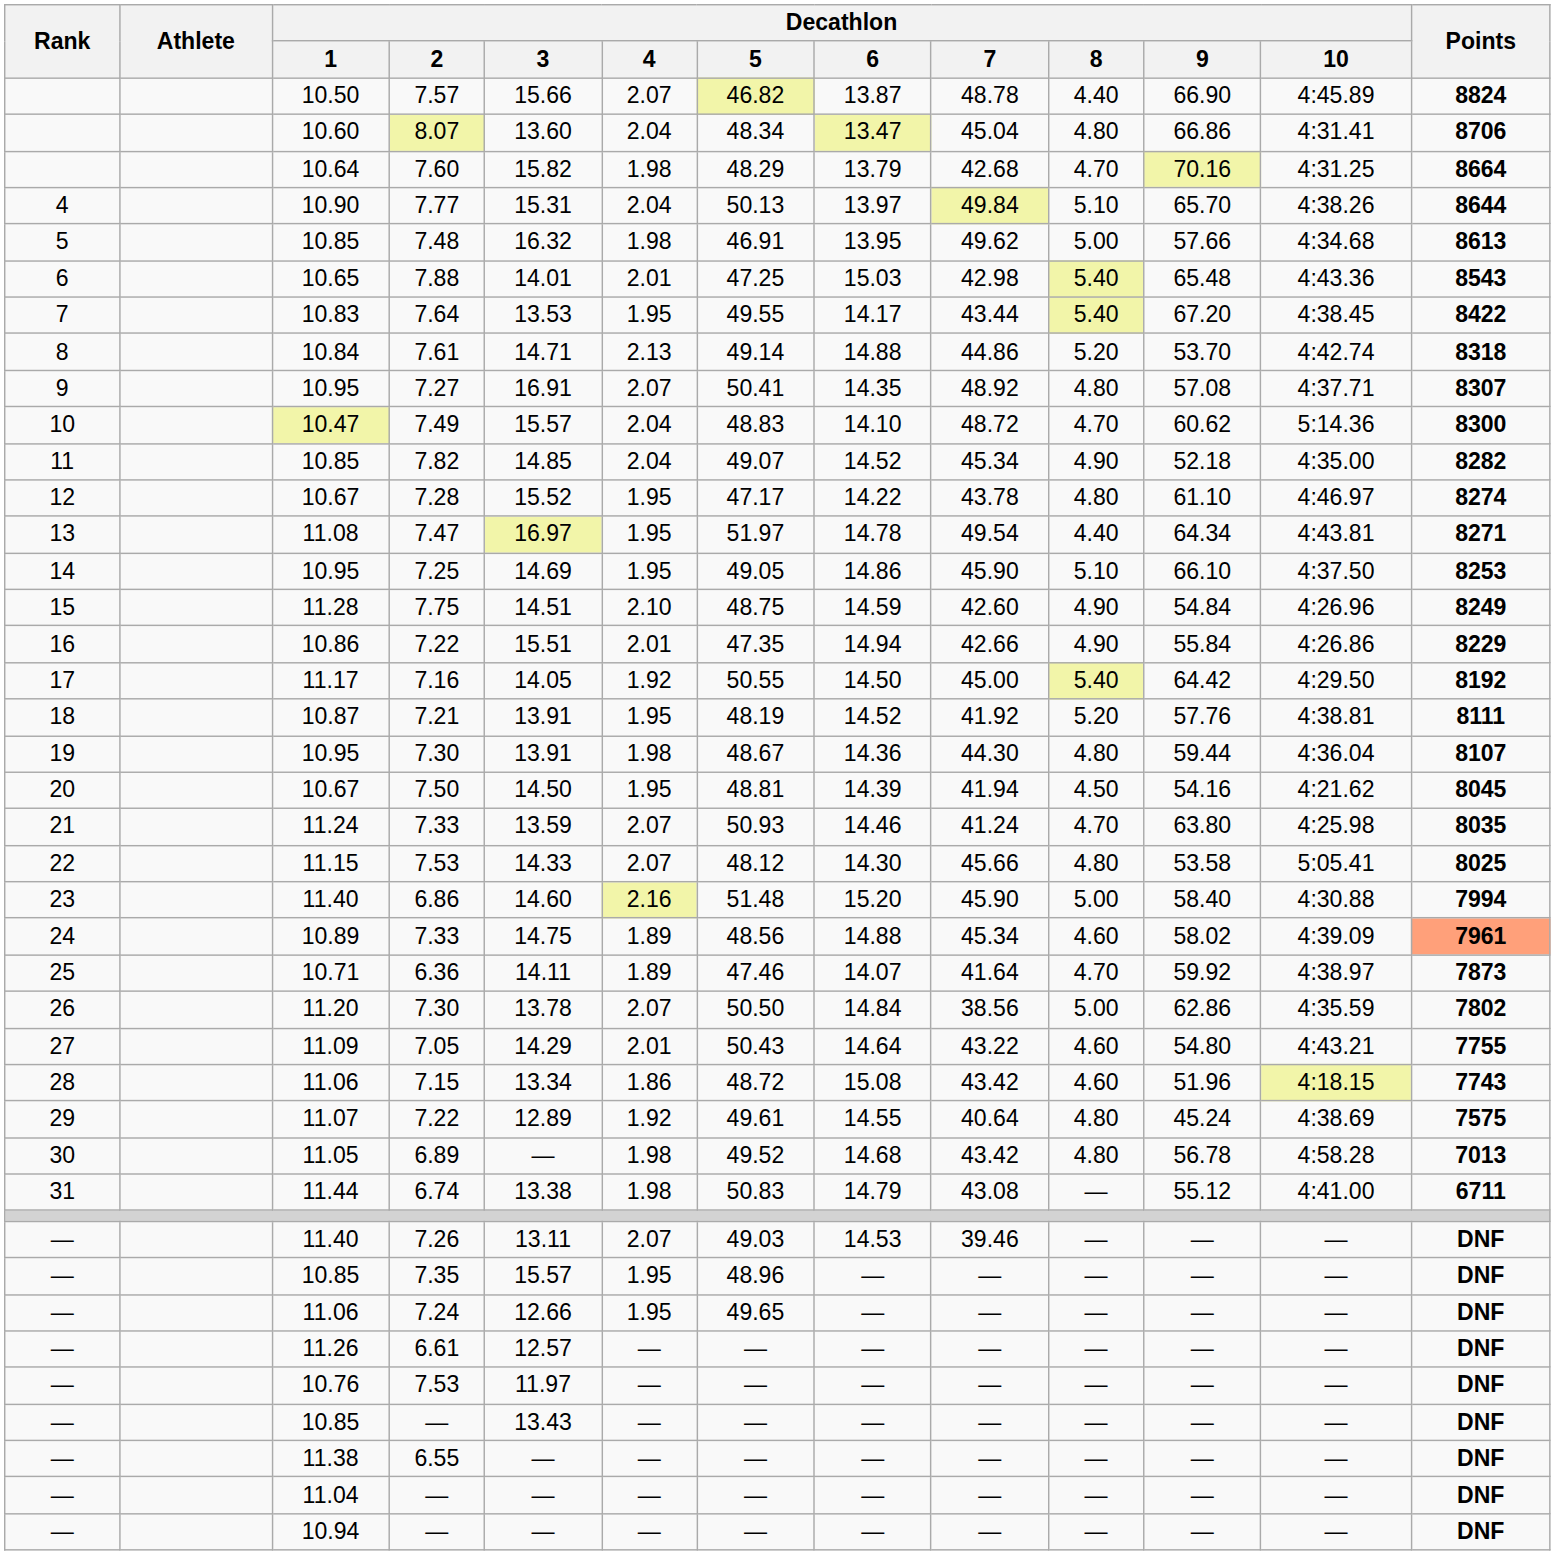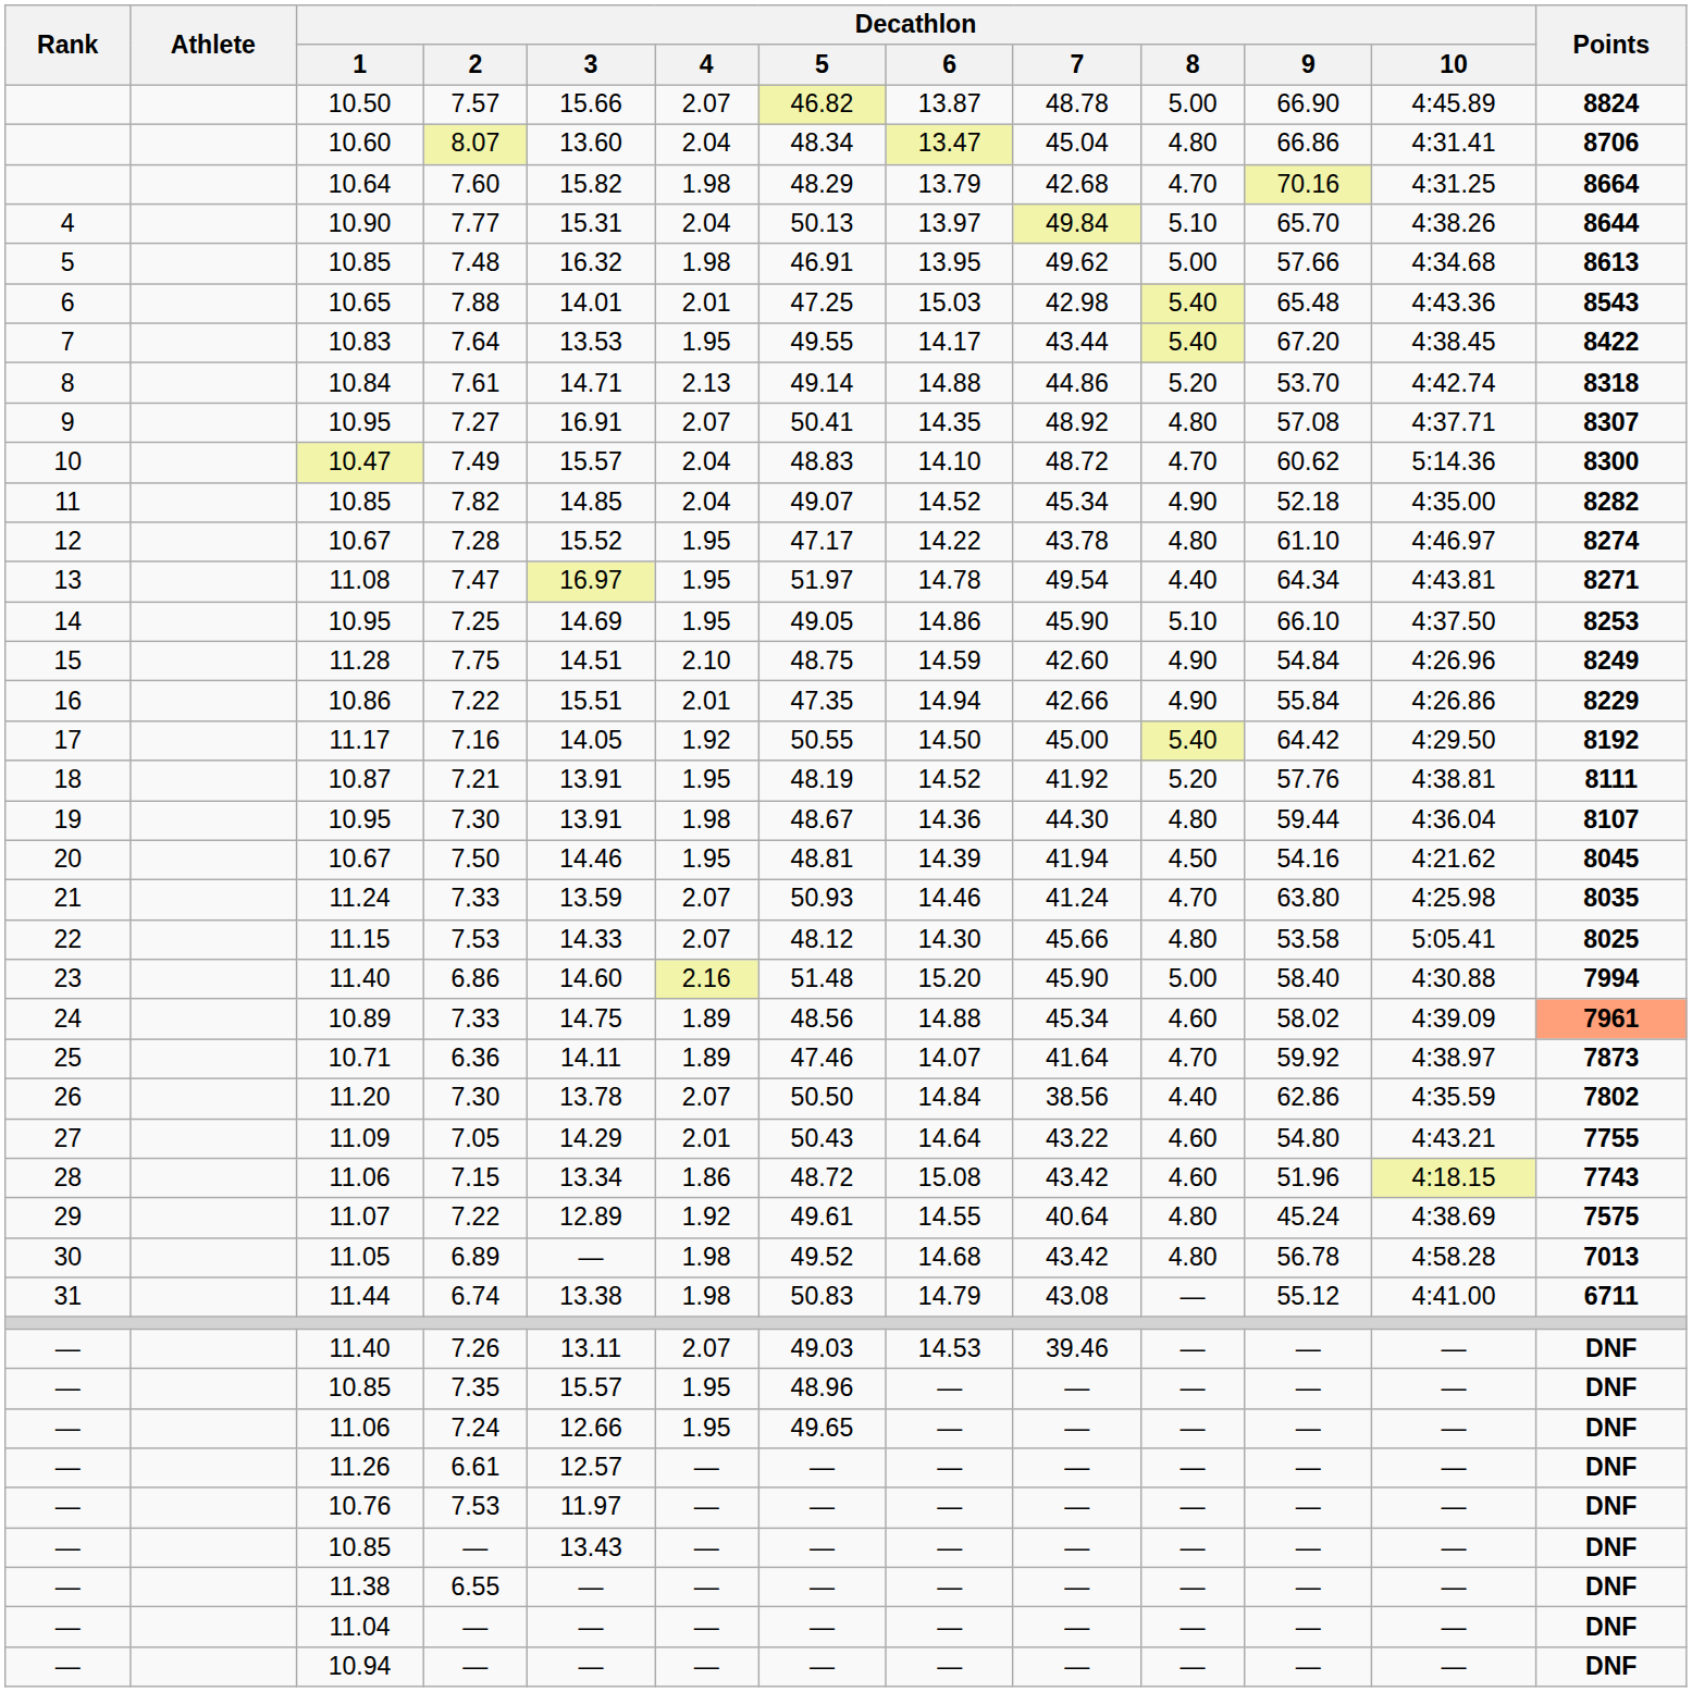 <table class="wikitable" style="text-align:center;" width="85%">
 <tr>
 <th rowspan="2">Rank</th>
 <th rowspan="2">Athlete</th>
 <th colspan="10">Decathlon</th>
 <th rowspan="2">Points</th>
 </tr>
 <tr>
 <th>1</th>
 <th>2</th>
 <th>3</th>
 <th>4</th>
 <th>5</th>
 <th>6</th>
 <th>7</th>
 <th>8</th>
 <th>9</th>
 <th>10</th>
 </tr>
 <tr>
 <td></td>
 <td align=left></td>
 <td>10.50</td>
 <td>7.57</td>
 <td>15.66</td>
 <td>2.07</td>
 <td bgcolor=#F2F5A9>46.82</td>
 <td>13.87</td>
 <td>48.78</td>
-<td>4.40</td>
+<td>5.00</td>
 <td>66.90</td>
 <td>4:45.89</td>
 <td><strong>8824</strong></td>
 </tr>
 <tr>
 <td></td>
 <td align=left></td>
 <td>10.60</td>
 <td bgcolor=#F2F5A9>8.07</td>
 <td>13.60</td>
 <td>2.04</td>
 <td>48.34</td>
 <td bgcolor=#F2F5A9>13.47</td>
 <td>45.04</td>
 <td>4.80</td>
 <td>66.86</td>
 <td>4:31.41</td>
 <td><strong>8706</strong></td>
 </tr>
 <tr>
 <td></td>
 <td align=left></td>
 <td>10.64</td>
 <td>7.60</td>
 <td>15.82</td>
 <td>1.98</td>
 <td>48.29</td>
 <td>13.79</td>
 <td>42.68</td>
 <td>4.70</td>
 <td bgcolor=#F2F5A9>70.16</td>
 <td>4:31.25</td>
 <td><strong>8664</strong></td>
 </tr>
 <tr>
 <td>4</td>
 <td align=left></td>
 <td>10.90</td>
 <td>7.77</td>
 <td>15.31</td>
 <td>2.04</td>
 <td>50.13</td>
 <td>13.97</td>
 <td bgcolor=#F2F5A9>49.84</td>
 <td>5.10</td>
 <td>65.70</td>
 <td>4:38.26</td>
 <td><strong>8644</strong></td>
 </tr>
 <tr>
 <td>5</td>
 <td align=left></td>
 <td>10.85</td>
 <td>7.48</td>
 <td>16.32</td>
 <td>1.98</td>
 <td>46.91</td>
 <td>13.95</td>
 <td>49.62</td>
 <td>5.00</td>
 <td>57.66</td>
 <td>4:34.68</td>
 <td><strong>8613</strong></td>
 </tr>
 <tr>
 <td>6</td>
 <td align=left></td>
 <td>10.65</td>
 <td>7.88</td>
 <td>14.01</td>
 <td>2.01</td>
 <td>47.25</td>
 <td>15.03</td>
 <td>42.98</td>
 <td bgcolor=#F2F5A9>5.40</td>
 <td>65.48</td>
 <td>4:43.36</td>
 <td><strong>8543</strong></td>
 </tr>
 <tr>
 <td>7</td>
 <td align=left></td>
 <td>10.83</td>
 <td>7.64</td>
 <td>13.53</td>
 <td>1.95</td>
 <td>49.55</td>
 <td>14.17</td>
 <td>43.44</td>
 <td bgcolor=#F2F5A9>5.40</td>
 <td>67.20</td>
 <td>4:38.45</td>
 <td><strong>8422</strong></td>
 </tr>
 <tr>
 <td>8</td>
 <td align=left></td>
 <td>10.84</td>
 <td>7.61</td>
 <td>14.71</td>
 <td>2.13</td>
 <td>49.14</td>
 <td>14.88</td>
 <td>44.86</td>
 <td>5.20</td>
 <td>53.70</td>
 <td>4:42.74</td>
 <td><strong>8318</strong></td>
 </tr>
 <tr>
 <td>9</td>
 <td align=left></td>
 <td>10.95</td>
 <td>7.27</td>
 <td>16.91</td>
 <td>2.07</td>
 <td>50.41</td>
 <td>14.35</td>
 <td>48.92</td>
 <td>4.80</td>
 <td>57.08</td>
 <td>4:37.71</td>
 <td><strong>8307</strong></td>
 </tr>
 <tr>
 <td>10</td>
 <td align=left></td>
 <td bgcolor=#F2F5A9>10.47</td>
 <td>7.49</td>
 <td>15.57</td>
 <td>2.04</td>
 <td>48.83</td>
 <td>14.10</td>
 <td>48.72</td>
 <td>4.70</td>
 <td>60.62</td>
 <td>5:14.36</td>
 <td><strong>8300</strong></td>
 </tr>
 <tr>
 <td>11</td>
 <td align=left></td>
 <td>10.85</td>
 <td>7.82</td>
 <td>14.85</td>
 <td>2.04</td>
 <td>49.07</td>
 <td>14.52</td>
 <td>45.34</td>
 <td>4.90</td>
 <td>52.18</td>
 <td>4:35.00</td>
 <td><strong>8282</strong></td>
 </tr>
 <tr>
 <td>12</td>
 <td align=left></td>
 <td>10.67</td>
 <td>7.28</td>
 <td>15.52</td>
 <td>1.95</td>
 <td>47.17</td>
 <td>14.22</td>
 <td>43.78</td>
 <td>4.80</td>
 <td>61.10</td>
 <td>4:46.97</td>
 <td><strong>8274</strong></td>
 </tr>
 <tr>
 <td>13</td>
 <td align=left></td>
 <td>11.08</td>
 <td>7.47</td>
 <td bgcolor=#F2F5A9>16.97</td>
 <td>1.95</td>
 <td>51.97</td>
 <td>14.78</td>
 <td>49.54</td>
 <td>4.40</td>
 <td>64.34</td>
 <td>4:43.81</td>
 <td><strong>8271</strong></td>
 </tr>
 <tr>
 <td>14</td>
 <td align=left></td>
 <td>10.95</td>
 <td>7.25</td>
 <td>14.69</td>
 <td>1.95</td>
 <td>49.05</td>
 <td>14.86</td>
 <td>45.90</td>
 <td>5.10</td>
 <td>66.10</td>
 <td>4:37.50</td>
 <td><strong>8253</strong></td>
 </tr>
 <tr>
 <td>15</td>
 <td align=left></td>
 <td>11.28</td>
 <td>7.75</td>
 <td>14.51</td>
 <td>2.10</td>
 <td>48.75</td>
 <td>14.59</td>
 <td>42.60</td>
 <td>4.90</td>
 <td>54.84</td>
 <td>4:26.96</td>
 <td><strong>8249</strong></td>
 </tr>
 <tr>
 <td>16</td>
 <td align=left></td>
 <td>10.86</td>
 <td>7.22</td>
 <td>15.51</td>
 <td>2.01</td>
 <td>47.35</td>
 <td>14.94</td>
 <td>42.66</td>
 <td>4.90</td>
 <td>55.84</td>
 <td>4:26.86</td>
 <td><strong>8229</strong></td>
 </tr>
 <tr>
 <td>17</td>
 <td align=left></td>
 <td>11.17</td>
 <td>7.16</td>
 <td>14.05</td>
 <td>1.92</td>
 <td>50.55</td>
 <td>14.50</td>
 <td>45.00</td>
 <td bgcolor=#F2F5A9>5.40</td>
 <td>64.42</td>
 <td>4:29.50</td>
 <td><strong>8192</strong></td>
 </tr>
 <tr>
 <td>18</td>
 <td align=left></td>
 <td>10.87</td>
 <td>7.21</td>
 <td>13.91</td>
 <td>1.95</td>
 <td>48.19</td>
 <td>14.52</td>
 <td>41.92</td>
 <td>5.20</td>
 <td>57.76</td>
 <td>4:38.81</td>
 <td><strong>8111</strong></td>
 </tr>
 <tr>
 <td>19</td>
 <td align=left></td>
 <td>10.95</td>
 <td>7.30</td>
 <td>13.91</td>
 <td>1.98</td>
 <td>48.67</td>
 <td>14.36</td>
 <td>44.30</td>
 <td>4.80</td>
 <td>59.44</td>
 <td>4:36.04</td>
 <td><strong>8107</strong></td>
 </tr>
 <tr>
 <td>20</td>
 <td align=left></td>
 <td>10.67</td>
 <td>7.50</td>
-<td>14.50</td>
+<td>14.46</td>
 <td>1.95</td>
 <td>48.81</td>
 <td>14.39</td>
 <td>41.94</td>
 <td>4.50</td>
 <td>54.16</td>
 <td>4:21.62</td>
 <td><strong>8045</strong></td>
 </tr>
 <tr>
 <td>21</td>
 <td align=left></td>
 <td>11.24</td>
 <td>7.33</td>
 <td>13.59</td>
 <td>2.07</td>
 <td>50.93</td>
 <td>14.46</td>
 <td>41.24</td>
 <td>4.70</td>
 <td>63.80</td>
 <td>4:25.98</td>
 <td><strong>8035</strong></td>
 </tr>
 <tr>
 <td>22</td>
 <td align=left></td>
 <td>11.15</td>
 <td>7.53</td>
 <td>14.33</td>
 <td>2.07</td>
 <td>48.12</td>
 <td>14.30</td>
 <td>45.66</td>
 <td>4.80</td>
 <td>53.58</td>
 <td>5:05.41</td>
 <td><strong>8025</strong></td>
 </tr>
 <tr>
 <td>23</td>
 <td align=left></td>
 <td>11.40</td>
 <td>6.86</td>
 <td>14.60</td>
 <td bgcolor=#F2F5A9>2.16</td>
 <td>51.48</td>
 <td>15.20</td>
 <td>45.90</td>
 <td>5.00</td>
 <td>58.40</td>
 <td>4:30.88</td>
 <td><strong>7994</strong></td>
 </tr>
 <tr>
 <td>24</td>
 <td align=left></td>
 <td>10.89</td>
 <td>7.33</td>
 <td>14.75</td>
 <td>1.89</td>
 <td>48.56</td>
 <td>14.88</td>
 <td>45.34</td>
 <td>4.60</td>
 <td>58.02</td>
 <td>4:39.09</td>
 <td style="background: lightsalmon;"><strong>7961</strong></td>
 </tr>
 <tr>
 <td>25</td>
 <td align=left></td>
 <td>10.71</td>
 <td>6.36</td>
 <td>14.11</td>
 <td>1.89</td>
 <td>47.46</td>
 <td>14.07</td>
 <td>41.64</td>
 <td>4.70</td>
 <td>59.92</td>
 <td>4:38.97</td>
 <td><strong>7873</strong></td>
 </tr>
 <tr>
 <td>26</td>
 <td align=left></td>
 <td>11.20</td>
 <td>7.30</td>
 <td>13.78</td>
 <td>2.07</td>
 <td>50.50</td>
 <td>14.84</td>
 <td>38.56</td>
-<td>5.00</td>
+<td>4.40</td>
 <td>62.86</td>
 <td>4:35.59</td>
 <td><strong>7802</strong></td>
 </tr>
 <tr>
 <td>27</td>
 <td align=left></td>
 <td>11.09</td>
 <td>7.05</td>
 <td>14.29</td>
 <td>2.01</td>
 <td>50.43</td>
 <td>14.64</td>
 <td>43.22</td>
 <td>4.60</td>
 <td>54.80</td>
 <td>4:43.21</td>
 <td><strong>7755</strong></td>
 </tr>
 <tr>
 <td>28</td>
 <td align=left></td>
 <td>11.06</td>
 <td>7.15</td>
 <td>13.34</td>
 <td>1.86</td>
 <td>48.72</td>
 <td>15.08</td>
 <td>43.42</td>
 <td>4.60</td>
 <td>51.96</td>
 <td bgcolor=#F2F5A9>4:18.15</td>
 <td><strong>7743</strong></td>
 </tr>
 <tr>
 <td>29</td>
 <td align=left></td>
 <td>11.07</td>
 <td>7.22</td>
 <td>12.89</td>
 <td>1.92</td>
 <td>49.61</td>
 <td>14.55</td>
 <td>40.64</td>
 <td>4.80</td>
 <td>45.24</td>
 <td>4:38.69</td>
 <td><strong>7575</strong></td>
 </tr>
 <tr>
 <td>30</td>
 <td align=left></td>
 <td>11.05</td>
 <td>6.89</td>
 <td>—</td>
 <td>1.98</td>
 <td>49.52</td>
 <td>14.68</td>
 <td>43.42</td>
 <td>4.80</td>
 <td>56.78</td>
 <td>4:58.28</td>
 <td><strong>7013</strong></td>
 </tr>
 <tr>
 <td>31</td>
 <td align=left></td>
 <td>11.44</td>
 <td>6.74</td>
 <td>13.38</td>
 <td>1.98</td>
 <td>50.83</td>
 <td>14.79</td>
 <td>43.08</td>
 <td>—</td>
 <td>55.12</td>
 <td>4:41.00</td>
 <td><strong>6711</strong></td>
 </tr>
 <tr>
 <td colspan=13 bgcolor=lightgray></td>
 </tr>
 <tr>
 <td>—</td>
 <td align=left></td>
 <td>11.40</td>
 <td>7.26</td>
 <td>13.11</td>
 <td>2.07</td>
 <td>49.03</td>
 <td>14.53</td>
 <td>39.46</td>
 <td>—</td>
 <td>—</td>
 <td>—</td>
 <td><strong>DNF</strong></td>
 </tr>
 <tr>
 <td>—</td>
 <td align=left></td>
 <td>10.85</td>
 <td>7.35</td>
 <td>15.57</td>
 <td>1.95</td>
 <td>48.96</td>
 <td>—</td>
 <td>—</td>
 <td>—</td>
 <td>—</td>
 <td>—</td>
 <td><strong>DNF</strong></td>
 </tr>
 <tr>
 <td>—</td>
 <td align=left></td>
 <td>11.06</td>
 <td>7.24</td>
 <td>12.66</td>
 <td>1.95</td>
 <td>49.65</td>
 <td>—</td>
 <td>—</td>
 <td>—</td>
 <td>—</td>
 <td>—</td>
 <td><strong>DNF</strong></td>
 </tr>
 <tr>
 <td>—</td>
 <td align=left></td>
 <td>11.26</td>
 <td>6.61</td>
 <td>12.57</td>
 <td>—</td>
 <td>—</td>
 <td>—</td>
 <td>—</td>
 <td>—</td>
 <td>—</td>
 <td>—</td>
 <td><strong>DNF</strong></td>
 </tr>
 <tr>
 <td>—</td>
 <td align=left></td>
 <td>10.76</td>
 <td>7.53</td>
 <td>11.97</td>
 <td>—</td>
 <td>—</td>
 <td>—</td>
 <td>—</td>
 <td>—</td>
 <td>—</td>
 <td>—</td>
 <td><strong>DNF</strong></td>
 </tr>
 <tr>
 <td>—</td>
 <td align=left></td>
 <td>10.85</td>
 <td>—</td>
 <td>13.43</td>
 <td>—</td>
 <td>—</td>
 <td>—</td>
 <td>—</td>
 <td>—</td>
 <td>—</td>
 <td>—</td>
 <td><strong>DNF</strong></td>
 </tr>
 <tr>
 <td>—</td>
 <td align=left></td>
 <td>11.38</td>
 <td>6.55</td>
 <td>—</td>
 <td>—</td>
 <td>—</td>
 <td>—</td>
 <td>—</td>
 <td>—</td>
 <td>—</td>
 <td>—</td>
 <td><strong>DNF</strong></td>
 </tr>
 <tr>
 <td>—</td>
 <td align=left></td>
 <td>11.04</td>
 <td>—</td>
 <td>—</td>
 <td>—</td>
 <td>—</td>
 <td>—</td>
 <td>—</td>
 <td>—</td>
 <td>—</td>
 <td>—</td>
 <td><strong>DNF</strong></td>
 </tr>
 <tr>
 <td>—</td>
 <td align=left></td>
 <td>10.94</td>
 <td>—</td>
 <td>—</td>
 <td>—</td>
 <td>—</td>
 <td>—</td>
 <td>—</td>
 <td>—</td>
 <td>—</td>
 <td>—</td>
 <td><strong>DNF</strong></td>
 </tr>
 </table>
